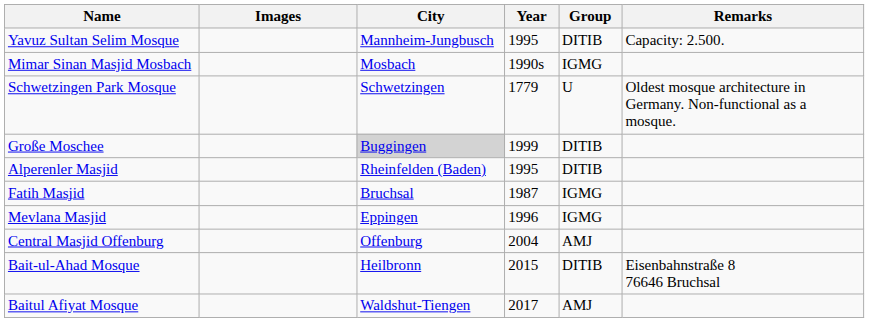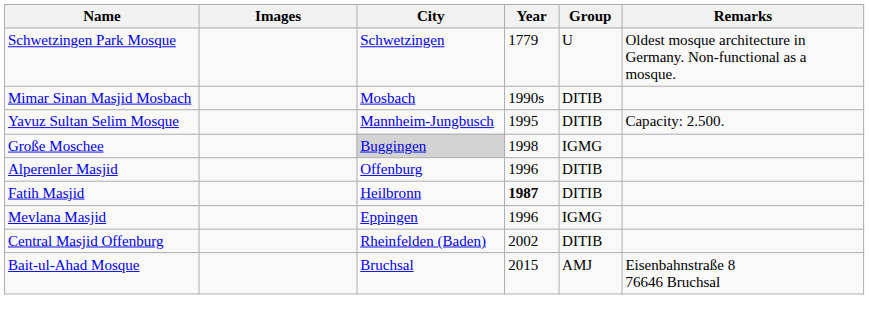 <table class="wikitable sortable">
 <tr>
 <th align=left width=200px>Name</th>
 <th align=center width=160px class=unsortable>Images</th>
 <th align=left width=150px>City</th>
 <th align=left width=050px>Year</th>
 <th align=left width=060px>Group</th>
 <th align=left width=250px>Remarks</th>
 </tr>
 <tr valign=top>
+<td><a href='#'>Schwetzingen Park Mosque</a></td>
+<td></td>
+<td><a href='#'>Schwetzingen</a></td>
+<td>1779</td>
+<td>U</td>
+<td>Oldest mosque architecture in Germany. Non-functional as a mosque.</td>
+</tr>
+<tr valign=top>
+<td><a href='#'>Mimar Sinan Masjid Mosbach</a></td>
+<td></td>
+<td><a href='#'>Mosbach</a> </td>
+<td>1990s</td>
+<td>DITIB</td>
+<td></td>
+</tr>
+<tr valign=top>
 <td><a href='#'>Yavuz Sultan Selim Mosque</a></td>
 <td></td>
 <td><a href='#'>Mannheim-Jungbusch</a></td>
 <td>1995</td>
 <td>DITIB</td>
 <td>Capacity: 2.500.</td>
 </tr>
 <tr valign=top>
-<td><a href='#'>Mimar Sinan Masjid Mosbach</a></td>
-<td></td>
-<td><a href='#'>Mosbach</a> </td>
-<td>1990s</td>
-<td>IGMG</td>
-<td></td>
-</tr>
-<tr valign=top>
-<td><a href='#'>Schwetzingen Park Mosque</a></td>
-<td></td>
-<td><a href='#'>Schwetzingen</a></td>
-<td>1779</td>
-<td>U</td>
-<td>Oldest mosque architecture in Germany. Non-functional as a mosque.</td>
-</tr>
-<tr valign=top>
 <td><a href='#'>Große Moschee</a></td>
 <td></td>
 <td style="background: lightgrey;"><a href='#'>Buggingen</a></td>
-<td>1999</td>
-<td>DITIB</td>
+<td>1998</td>
+<td>IGMG</td>
 <td></td>
 </tr>
 <tr valign=top>
 <td><a href='#'>Alperenler Masjid</a></td>
 <td></td>
-<td><a href='#'>Rheinfelden (Baden)</a></td>
-<td>1995</td>
+<td><a href='#'>Offenburg</a></td>
+<td>1996</td>
 <td>DITIB</td>
 <td></td>
 </tr>
 <tr valign=top>
 <td><a href='#'>Fatih Masjid</a></td>
 <td></td>
-<td><a href='#'>Bruchsal</a></td>
-<td>1987</td>
-<td>IGMG</td>
+<td><a href='#'>Heilbronn</a></td>
+<td><strong>1987</strong></td>
+<td>DITIB</td>
 <td></td>
 </tr>
 <tr valign=top>
 <td><a href='#'>Mevlana Masjid</a></td>
 <td></td>
 <td><a href='#'>Eppingen</a></td>
 <td>1996</td>
 <td>IGMG</td>
 <td></td>
 </tr>
 <tr valign=top>
 <td><a href='#'>Central Masjid Offenburg</a></td>
 <td></td>
-<td><a href='#'>Offenburg</a></td>
-<td>2004</td>
-<td>AMJ</td>
+<td><a href='#'>Rheinfelden (Baden)</a></td>
+<td>2002</td>
+<td>DITIB</td>
 <td></td>
 </tr>
 <tr valign=top>
 <td><a href='#'>Bait-ul-Ahad Mosque</a></td>
 <td></td>
-<td><a href='#'>Heilbronn</a></td>
+<td><a href='#'>Bruchsal</a></td>
 <td>2015</td>
-<td>DITIB</td>
+<td>AMJ</td>
 <td>Eisenbahnstraße 8<br>76646 Bruchsal </td>
 </tr>
-<tr>
-<td><a href='#'>Baitul Afiyat Mosque</a></td>
-<td></td>
-<td><a href='#'>Waldshut-Tiengen</a></td>
-<td>2017</td>
-<td>AMJ</td>
-<td></td>
-</tr>
 </table>
